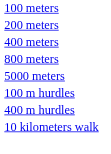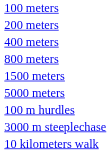 <table>
 <tr>
 <td><a href='#'>100 meters</a></td>
 <td></td>
 <td></td>
 <td></td>
 <td></td>
 <td></td>
 <td></td>
 </tr>
 <tr>
 <td><a href='#'>200 meters</a></td>
 <td></td>
 <td></td>
 <td></td>
 <td></td>
 <td></td>
 <td></td>
 </tr>
 <tr>
 <td><a href='#'>400 meters</a></td>
 <td></td>
 <td></td>
 <td></td>
 <td></td>
 <td></td>
 <td></td>
 </tr>
 <tr>
 <td><a href='#'>800 meters</a></td>
 <td></td>
 <td></td>
 <td></td>
 <td></td>
 <td></td>
 <td></td>
 </tr>
 <tr>
+<td><a href='#'>1500 meters</a></td>
+<td></td>
+<td></td>
+<td></td>
+<td></td>
+<td></td>
+<td></td>
+</tr>
+<tr>
 <td><a href='#'>5000 meters</a></td>
 <td></td>
 <td></td>
 <td></td>
 <td></td>
 <td></td>
 <td></td>
 </tr>
 <tr>
 <td><a href='#'>100 m hurdles</a></td>
 <td></td>
 <td></td>
 <td></td>
 <td></td>
 <td></td>
 <td></td>
 </tr>
 <tr>
-<td><a href='#'>400 m hurdles</a></td>
+<td><a href='#'>3000 m steeplechase</a></td>
 <td></td>
 <td></td>
 <td></td>
 <td></td>
 <td></td>
 <td></td>
 </tr>
 <tr>
 <td><a href='#'>10 kilometers walk</a></td>
 <td></td>
 <td></td>
 <td></td>
 <td></td>
 <td></td>
 <td></td>
 </tr>
 </table>
